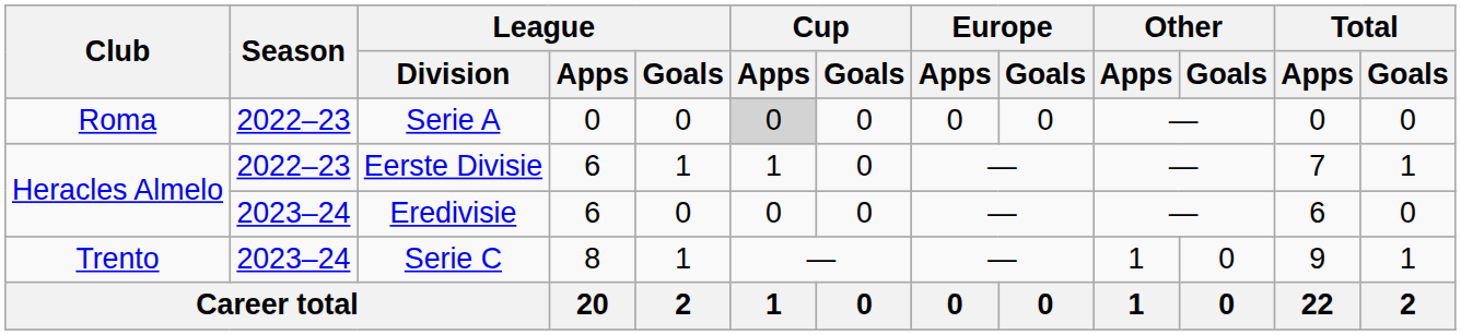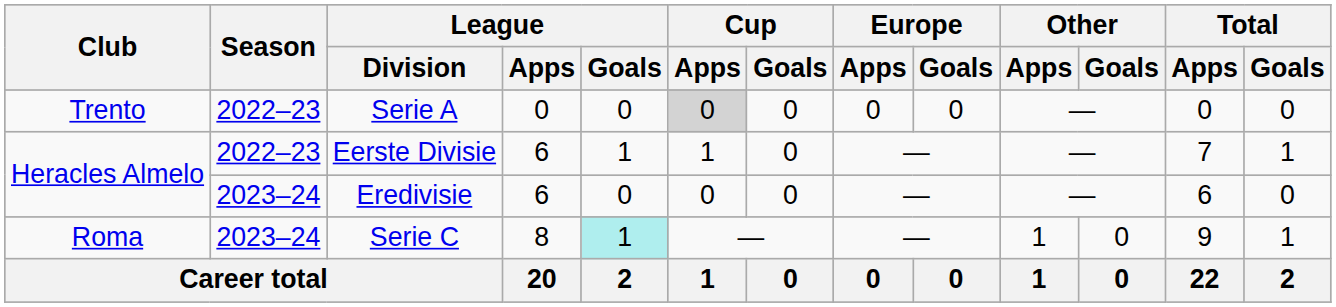 <table class="wikitable" style="text-align:center">
 <tr>
 <th rowspan="2">Club</th>
 <th rowspan="2">Season</th>
 <th colspan="3">League</th>
 <th colspan="2">Cup</th>
 <th colspan="2">Europe</th>
 <th colspan="2">Other</th>
 <th colspan="2">Total</th>
 </tr>
 <tr>
 <th>Division</th>
 <th>Apps</th>
 <th>Goals</th>
 <th>Apps</th>
 <th>Goals</th>
 <th>Apps</th>
 <th>Goals</th>
 <th>Apps</th>
 <th>Goals</th>
 <th>Apps</th>
 <th>Goals</th>
 </tr>
 <tr>
-<td><a href='#'>Roma</a></td>
+<td><a href='#'>Trento</a></td>
 <td><a href='#'>2022–23</a></td>
 <td><a href='#'>Serie A</a></td>
 <td>0</td>
 <td>0</td>
 <td style="background: lightgrey;">0</td>
 <td>0</td>
 <td>0</td>
 <td>0</td>
 <td colspan="2">—</td>
 <td>0</td>
 <td>0</td>
 </tr>
 <tr>
 <td rowspan="2"><a href='#'>Heracles Almelo</a></td>
 <td><a href='#'>2022–23</a></td>
 <td><a href='#'>Eerste Divisie</a></td>
 <td>6</td>
 <td>1</td>
 <td>1</td>
 <td>0</td>
 <td colspan="2">—</td>
 <td colspan="2">—</td>
 <td>7</td>
 <td>1</td>
 </tr>
 <tr>
 <td><a href='#'>2023–24</a></td>
 <td><a href='#'>Eredivisie</a></td>
 <td>6</td>
 <td>0</td>
 <td>0</td>
 <td>0</td>
 <td colspan="2">—</td>
 <td colspan="2">—</td>
 <td>6</td>
 <td>0</td>
 </tr>
 <tr>
-<td><a href='#'>Trento</a></td>
+<td><a href='#'>Roma</a></td>
 <td><a href='#'>2023–24</a></td>
 <td><a href='#'>Serie C</a></td>
 <td>8</td>
-<td>1</td>
+<td style="background: paleturquoise;">1</td>
 <td colspan="2">—</td>
 <td colspan="2">—</td>
 <td>1</td>
 <td>0</td>
 <td>9</td>
 <td>1</td>
 </tr>
 <tr>
 <th colspan="3">Career total</th>
 <th>20</th>
 <th>2</th>
 <th>1</th>
 <th>0</th>
 <th>0</th>
 <th>0</th>
 <th>1</th>
 <th>0</th>
 <th>22</th>
 <th>2</th>
 </tr>
 </table>
